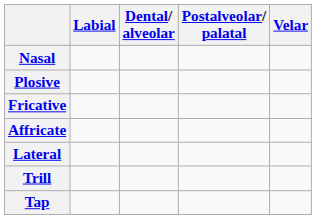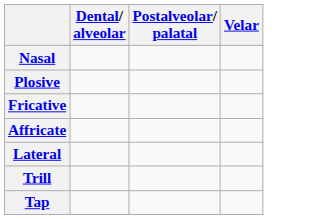 <table class="wikitable" style="text-align: center;">
 <tr>
 <th></th>
-<th><a href='#'>Labial</a></th>
 <th><a href='#'>Dental</a>/<br><a href='#'>alveolar</a></th>
 <th><a href='#'>Postalveolar</a>/<br><a href='#'>palatal</a></th>
 <th><a href='#'>Velar</a></th>
 </tr>
 <tr>
 <th><a href='#'>Nasal</a></th>
 <td></td>
 <td></td>
 <td></td>
-<td></td>
 </tr>
 <tr>
 <th><a href='#'>Plosive</a></th>
-<td>   </td>
 <td>   </td>
 <td></td>
 <td>   </td>
 </tr>
 <tr>
 <th><a href='#'>Fricative</a></th>
 <td>   </td>
-<td>   </td>
 <td></td>
 <td></td>
 </tr>
 <tr>
 <th><a href='#'>Affricate</a></th>
-<td></td>
 <td>   </td>
 <td>   </td>
 <td></td>
 </tr>
 <tr>
 <th><a href='#'>Lateral</a></th>
 <td></td>
 <td></td>
 <td></td>
-<td></td>
 </tr>
 <tr>
 <th><a href='#'>Trill</a></th>
-<td></td>
 <td></td>
 <td></td>
 <td></td>
 </tr>
 <tr>
 <th><a href='#'>Tap</a></th>
 <td></td>
 <td></td>
 <td></td>
-<td></td>
 </tr>
 </table>
